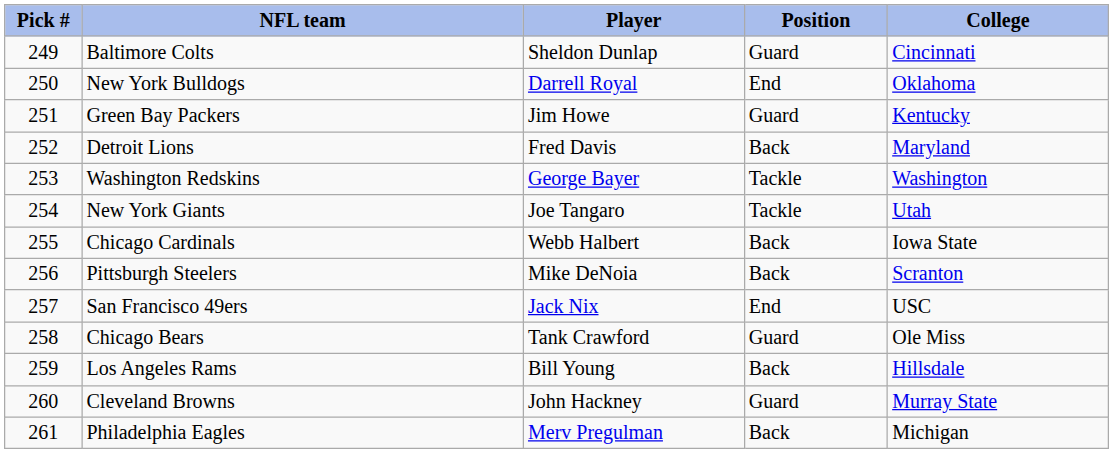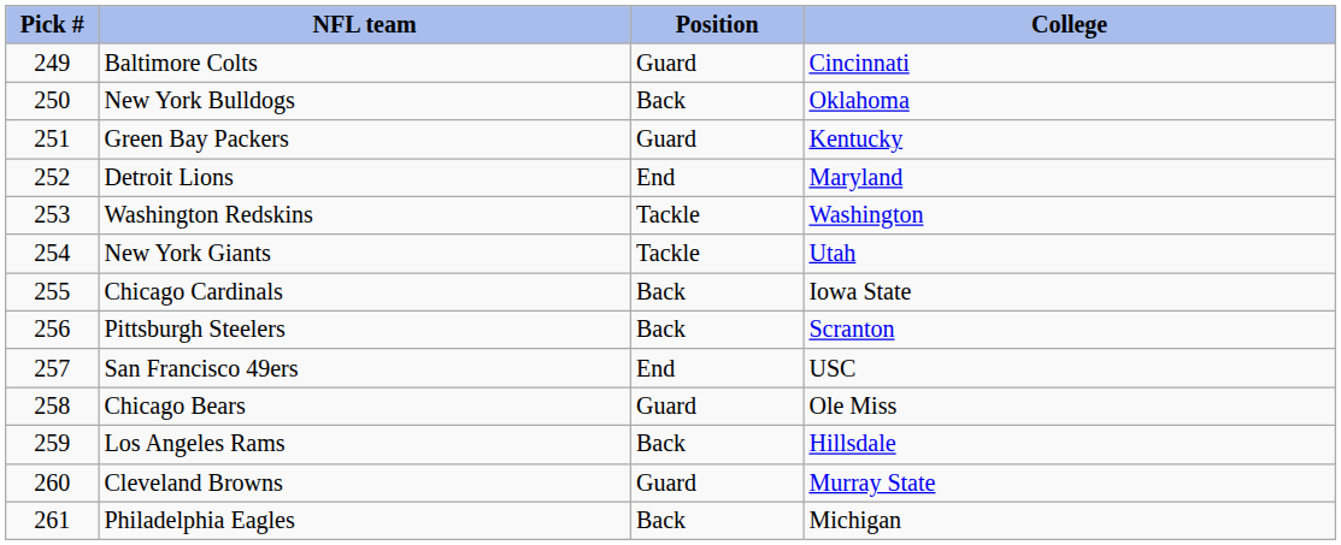 <table class="wikitable sortable sortable" style="width: 100%">
 <tr>
 <th style="background:#A8BDEC;" width=7%>Pick #</th>
 <th width=40% style="background:#A8BDEC;">NFL team</th>
-<th width=20% style="background:#A8BDEC;">Player</th>
 <th width=13% style="background:#A8BDEC;">Position</th>
 <th style="background:#A8BDEC;">College</th>
 </tr>
 <tr>
 <td align=center>249</td>
 <td>Baltimore Colts</td>
-<td>Sheldon Dunlap</td>
 <td>Guard</td>
 <td><a href='#'>Cincinnati</a></td>
 </tr>
 <tr>
 <td align=center>250</td>
 <td>New York Bulldogs</td>
-<td><a href='#'>Darrell Royal</a></td>
-<td>End</td>
+<td>Back</td>
 <td><a href='#'>Oklahoma</a></td>
 </tr>
 <tr>
 <td align=center>251</td>
 <td>Green Bay Packers</td>
-<td>Jim Howe</td>
 <td>Guard</td>
 <td><a href='#'>Kentucky</a></td>
 </tr>
 <tr>
 <td align=center>252</td>
 <td>Detroit Lions</td>
-<td>Fred Davis</td>
-<td>Back</td>
+<td>End</td>
 <td><a href='#'>Maryland</a></td>
 </tr>
 <tr>
 <td align=center>253</td>
 <td>Washington Redskins</td>
-<td><a href='#'>George Bayer</a></td>
 <td>Tackle</td>
 <td><a href='#'>Washington</a></td>
 </tr>
 <tr>
 <td align=center>254</td>
 <td>New York Giants</td>
-<td>Joe Tangaro</td>
 <td>Tackle</td>
 <td><a href='#'>Utah</a></td>
 </tr>
 <tr>
 <td align=center>255</td>
 <td>Chicago Cardinals</td>
-<td>Webb Halbert</td>
 <td>Back</td>
 <td>Iowa State</td>
 </tr>
 <tr>
 <td align=center>256</td>
 <td>Pittsburgh Steelers</td>
-<td>Mike DeNoia</td>
 <td>Back</td>
 <td><a href='#'>Scranton</a></td>
 </tr>
 <tr>
 <td align=center>257</td>
 <td>San Francisco 49ers</td>
-<td><a href='#'>Jack Nix</a></td>
 <td>End</td>
 <td>USC</td>
 </tr>
 <tr>
 <td align=center>258</td>
 <td>Chicago Bears</td>
-<td>Tank Crawford</td>
 <td>Guard</td>
 <td>Ole Miss</td>
 </tr>
 <tr>
 <td align=center>259</td>
 <td>Los Angeles Rams</td>
-<td>Bill Young</td>
 <td>Back</td>
 <td><a href='#'>Hillsdale</a></td>
 </tr>
 <tr>
 <td align=center>260</td>
 <td>Cleveland Browns</td>
-<td>John Hackney</td>
 <td>Guard</td>
 <td><a href='#'>Murray State</a></td>
 </tr>
 <tr>
 <td align=center>261</td>
 <td>Philadelphia Eagles</td>
-<td><a href='#'>Merv Pregulman</a></td>
 <td>Back</td>
 <td>Michigan</td>
 </tr>
 </table>
